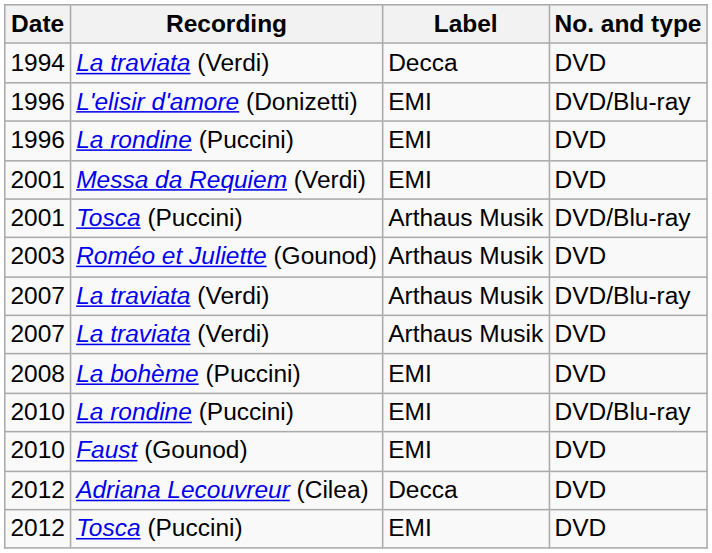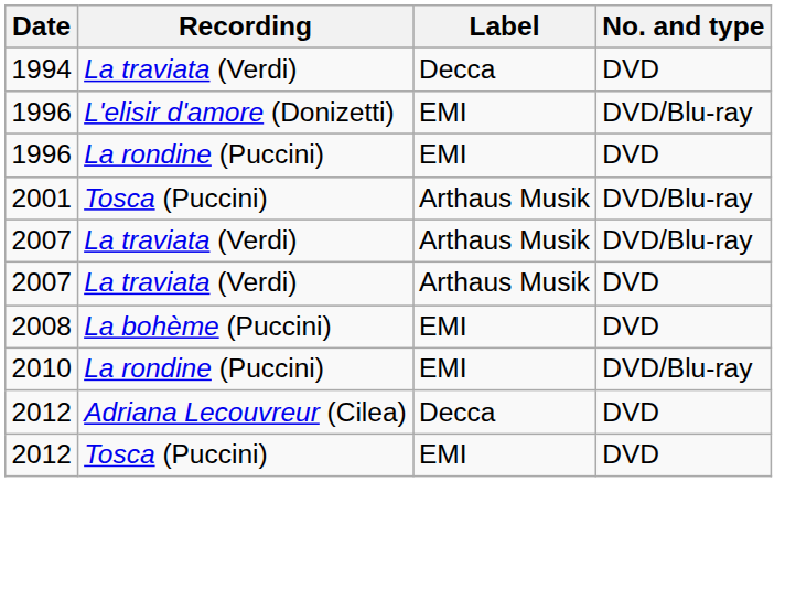 <table class="wikitable sortable">
 <tr>
 <th>Date</th>
 <th>Recording</th>
 <th>Label</th>
 <th>No. and type</th>
 </tr>
 <tr>
 <td>1994</td>
 <td><em><a href='#'>La traviata</a></em> (Verdi)</td>
 <td>Decca</td>
 <td>DVD</td>
 </tr>
 <tr>
 <td>1996</td>
 <td><em><a href='#'>L'elisir d'amore</a></em> (Donizetti)</td>
 <td>EMI</td>
 <td>DVD/Blu-ray</td>
 </tr>
 <tr>
 <td>1996</td>
 <td><em><a href='#'>La rondine</a></em> (Puccini)</td>
 <td>EMI</td>
 <td>DVD</td>
 </tr>
 <tr>
 <td>2001</td>
-<td><em><a href='#'>Messa da Requiem</a></em> (Verdi)</td>
-<td>EMI</td>
-<td>DVD</td>
-</tr>
-<tr>
-<td>2001</td>
 <td><em><a href='#'>Tosca</a></em> (Puccini)</td>
 <td>Arthaus Musik</td>
 <td>DVD/Blu-ray</td>
-</tr>
-<tr>
-<td>2003</td>
-<td><em><a href='#'>Roméo et Juliette</a></em> (Gounod)</td>
-<td>Arthaus Musik</td>
-<td>DVD</td>
 </tr>
 <tr>
 <td>2007</td>
 <td><em><a href='#'>La traviata</a></em> (Verdi)</td>
 <td>Arthaus Musik</td>
 <td>DVD/Blu-ray</td>
 </tr>
 <tr>
 <td>2007</td>
 <td><em><a href='#'>La traviata</a></em> (Verdi)</td>
 <td>Arthaus Musik</td>
 <td>DVD</td>
 </tr>
 <tr>
 <td>2008</td>
 <td><em><a href='#'>La bohème</a></em> (Puccini)</td>
 <td>EMI</td>
 <td>DVD</td>
 </tr>
 <tr>
 <td>2010</td>
 <td><em><a href='#'>La rondine</a></em> (Puccini)</td>
 <td>EMI</td>
 <td>DVD/Blu-ray</td>
 </tr>
 <tr>
-<td>2010</td>
-<td><em><a href='#'>Faust</a></em> (Gounod)</td>
-<td>EMI</td>
-<td>DVD</td>
-</tr>
-<tr>
 <td>2012</td>
 <td><em><a href='#'>Adriana Lecouvreur</a></em> (Cilea)</td>
 <td>Decca</td>
 <td>DVD</td>
 </tr>
 <tr>
 <td>2012</td>
 <td><em><a href='#'>Tosca</a></em> (Puccini)</td>
 <td>EMI</td>
 <td>DVD</td>
 </tr>
 </table>
